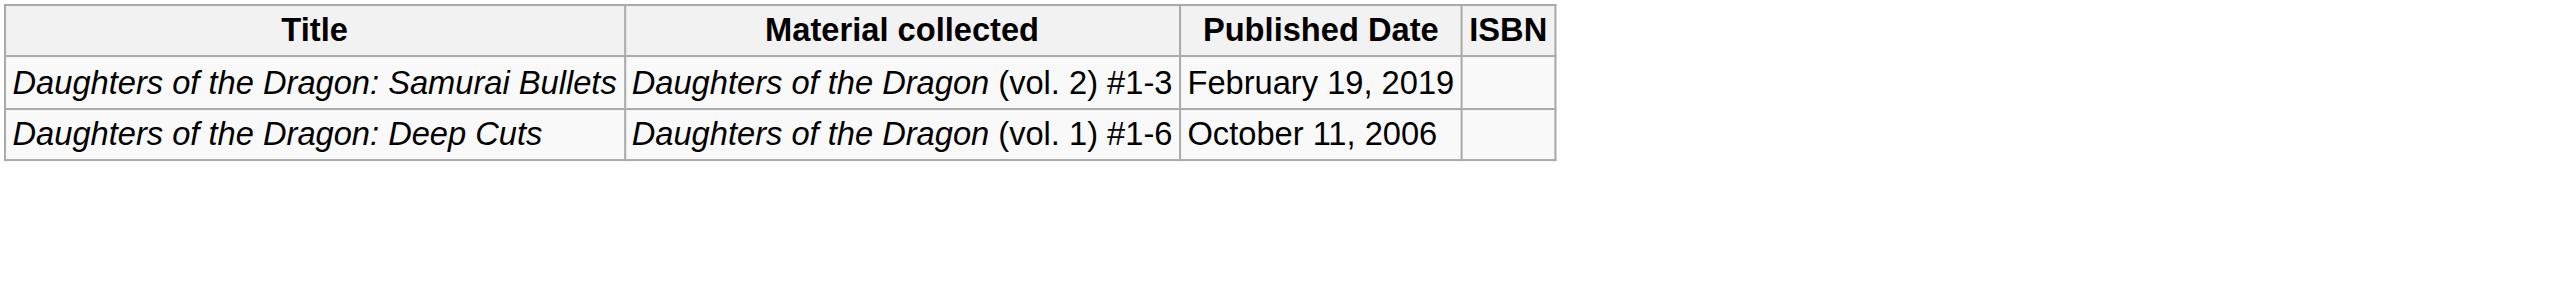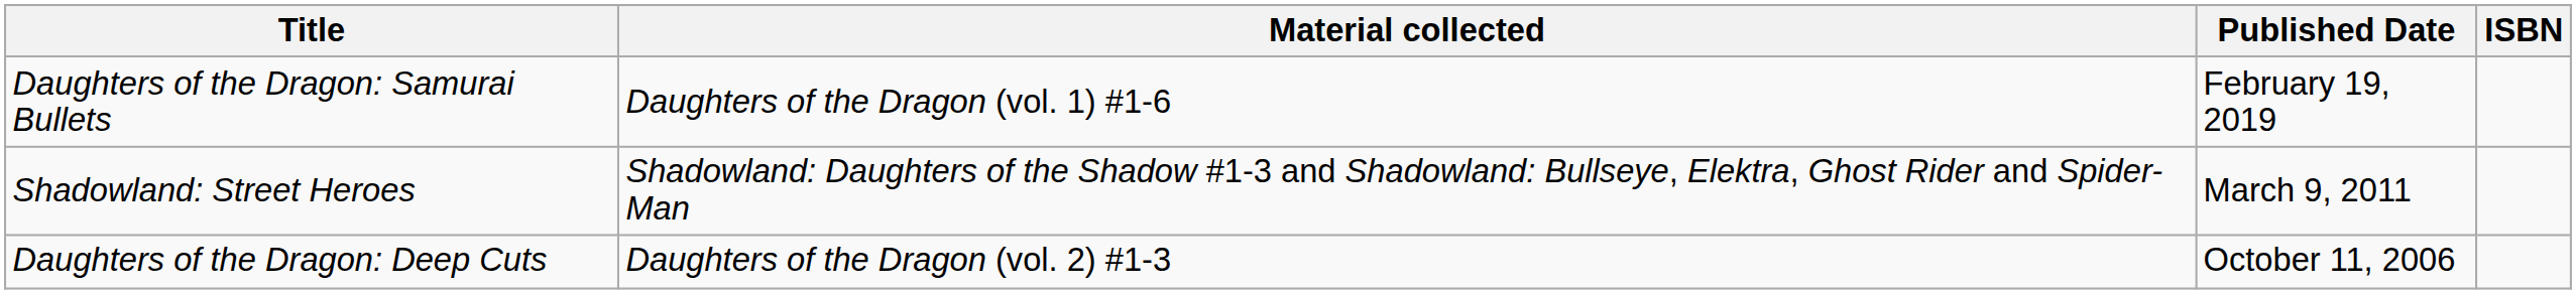 <table class="wikitable">
 <tr>
 <th>Title</th>
 <th>Material collected</th>
 <th>Published Date</th>
 <th>ISBN</th>
 </tr>
 <tr>
 <td><em>Daughters of the Dragon: Samurai Bullets</em></td>
-<td><em>Daughters of the Dragon</em> (vol. 2) #1-3</td>
+<td><em>Daughters of the Dragon</em> (vol. 1) #1-6</td>
 <td>February 19, 2019</td>
 <td></td>
 </tr>
 <tr>
+<td><em>Shadowland: Street Heroes</em></td>
+<td><em>Shadowland: Daughters of the Shadow</em> #1-3 and <em>Shadowland: Bullseye</em>, <em>Elektra</em>, <em>Ghost Rider</em> and <em>Spider-Man</em></td>
+<td>March 9, 2011</td>
+<td></td>
+</tr>
+<tr>
 <td><em>Daughters of the Dragon: Deep Cuts</em></td>
-<td><em>Daughters of the Dragon</em> (vol. 1) #1-6</td>
+<td><em>Daughters of the Dragon</em> (vol. 2) #1-3</td>
 <td>October 11, 2006</td>
 <td></td>
 </tr>
 </table>
